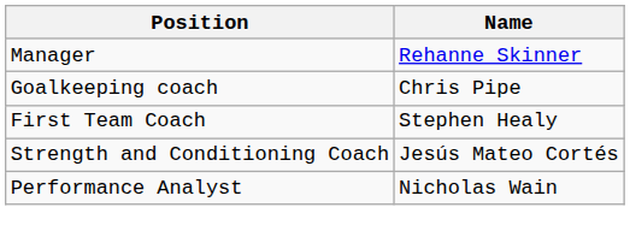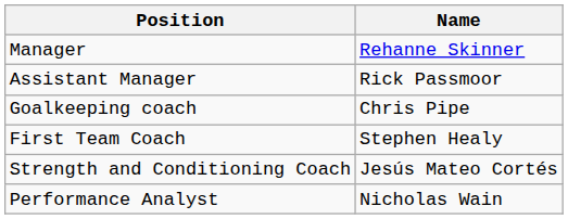 <table class="wikitable">
 <tr>
 <th>Position</th>
 <th>Name</th>
 </tr>
 <tr>
 <td>Manager</td>
 <td><a href='#'>Rehanne Skinner</a></td>
+</tr>
+<tr>
+<td>Assistant Manager</td>
+<td>Rick Passmoor</td>
 </tr>
 <tr>
 <td>Goalkeeping coach</td>
 <td>Chris Pipe</td>
 </tr>
 <tr>
 <td>First Team Coach</td>
 <td>Stephen Healy</td>
 </tr>
 <tr>
 <td>Strength and Conditioning Coach</td>
 <td>Jesús Mateo Cortés</td>
 </tr>
 <tr>
 <td>Performance Analyst</td>
 <td>Nicholas Wain</td>
 </tr>
 </table>
